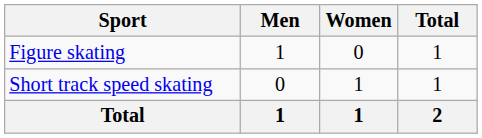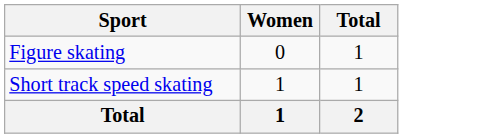 <table class="wikitable sortable" style="text-align:center;">
 <tr>
 <th width=180>Sport</th>
-<th width=55>Men</th>
 <th width=55>Women</th>
 <th width=55>Total</th>
 </tr>
 <tr>
 <td align=left><a href='#'>Figure skating</a></td>
-<td>1</td>
 <td>0</td>
 <td>1</td>
 </tr>
 <tr>
 <td align=left><a href='#'>Short track speed skating</a></td>
-<td>0</td>
 <td>1</td>
 <td>1</td>
 </tr>
 <tr>
 <th>Total</th>
 <th>1</th>
-<th>1</th>
 <th>2</th>
 </tr>
 </table>
